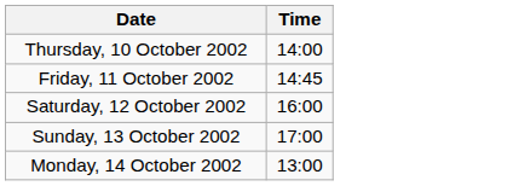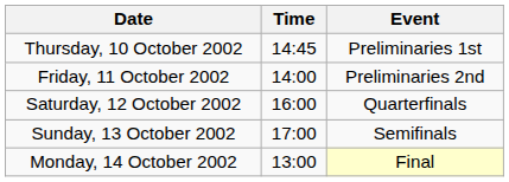 <table class = "wikitable" style="text-align:center;">
 <tr>
 <th width=220>Date</th>
 <th width=50>Time</th>
+<th width=150>Event</th>
 </tr>
 <tr>
 <td>Thursday, 10 October 2002</td>
-<td>14:00</td>
+<td>14:45</td>
+<td>Preliminaries 1st</td>
 </tr>
 <tr>
 <td>Friday, 11 October 2002</td>
-<td>14:45</td>
+<td>14:00</td>
+<td>Preliminaries 2nd</td>
 </tr>
 <tr>
 <td>Saturday, 12 October 2002</td>
 <td>16:00</td>
+<td>Quarterfinals</td>
 </tr>
 <tr>
 <td>Sunday, 13 October 2002</td>
 <td>17:00</td>
+<td>Semifinals</td>
 </tr>
 <tr>
 <td>Monday, 14 October 2002</td>
 <td>13:00</td>
+<td bgcolor=ffffcc>Final</td>
 </tr>
 </table>
